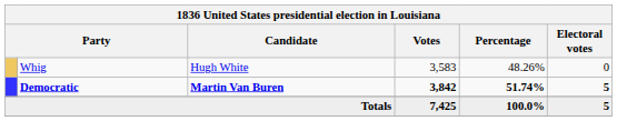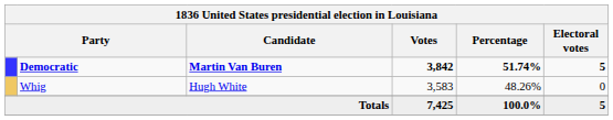 <table class="wikitable" style="font-size: 95%;">
 <tr>
 <th colspan="6">1836 United States presidential election in Louisiana</th>
 </tr>
 <tr>
 <th colspan="2" style="width: 15em">Party</th>
 <th style="width: 17em">Candidate</th>
 <th style="width: 5em">Votes</th>
 <th style="width: 7em">Percentage</th>
 <th style="width: 5em">Electoral votes</th>
 </tr>
 <tr>
+<th style="background-color:#3333FF; width: 3px"></th>
+<td style="width: 130px"><strong><a href='#'>Democratic</a></strong></td>
+<td><strong><a href='#'>Martin Van Buren</a></strong></td>
+<td align="right"><strong>3,842</strong></td>
+<td align="right"><strong>51.74%</strong></td>
+<td align="right"><strong>5</strong></td>
+</tr>
+<tr>
 <th style="background-color:#F0C862; width: 3px"></th>
 <td style="width: 130px"><a href='#'>Whig</a></td>
 <td><a href='#'>Hugh White</a></td>
 <td align="right">3,583</td>
 <td align="right">48.26%</td>
 <td align="right">0</td>
-</tr>
-<tr>
-<th style="background-color:#3333FF; width: 3px"></th>
-<td style="width: 130px"><strong><a href='#'>Democratic</a></strong></td>
-<td><strong><a href='#'>Martin Van Buren</a></strong></td>
-<td align="right"><strong>3,842</strong></td>
-<td align="right"><strong>51.74%</strong></td>
-<td align="right"><strong>5</strong></td>
 </tr>
 <tr>
 </tr>
 <tr bgcolor="#EEEEEE">
 <td colspan="3" align="right"><strong>Totals</strong></td>
 <td align="right"><strong>7,425</strong></td>
 <td align="right"><strong>100.0%</strong></td>
 <td align="right"><strong>5</strong></td>
 </tr>
 <tr>
 </tr>
 </table>
